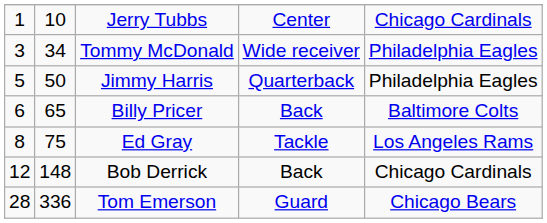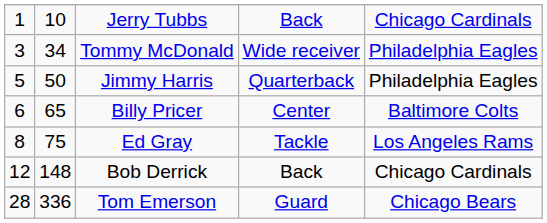 <table class="wikitable" style="text-align:center;">
 <tr>
 </tr>
 <tr>
 <td>1</td>
 <td>10</td>
 <td><a href='#'>Jerry Tubbs</a></td>
-<td><a href='#'>Center</a></td>
+<td><a href='#'>Back</a></td>
 <td><a href='#'>Chicago Cardinals</a></td>
 </tr>
 <tr>
 <td>3</td>
 <td>34</td>
 <td><a href='#'>Tommy McDonald</a></td>
 <td><a href='#'>Wide receiver</a></td>
 <td><a href='#'>Philadelphia Eagles</a></td>
 </tr>
 <tr>
 <td>5</td>
 <td>50</td>
 <td><a href='#'>Jimmy Harris</a></td>
 <td><a href='#'>Quarterback</a></td>
 <td>Philadelphia Eagles</td>
 </tr>
 <tr>
 <td>6</td>
 <td>65</td>
 <td><a href='#'>Billy Pricer</a></td>
-<td><a href='#'>Back</a></td>
+<td><a href='#'>Center</a></td>
 <td><a href='#'>Baltimore Colts</a></td>
 </tr>
 <tr>
 <td>8</td>
 <td>75</td>
 <td><a href='#'>Ed Gray</a></td>
 <td><a href='#'>Tackle</a></td>
 <td><a href='#'>Los Angeles Rams</a></td>
 </tr>
 <tr>
 <td>12</td>
 <td>148</td>
 <td>Bob Derrick</td>
 <td>Back</td>
 <td>Chicago Cardinals</td>
 </tr>
 <tr>
 <td>28</td>
 <td>336</td>
 <td><a href='#'>Tom Emerson</a></td>
 <td><a href='#'>Guard</a></td>
 <td><a href='#'>Chicago Bears</a></td>
 </tr>
 </table>
